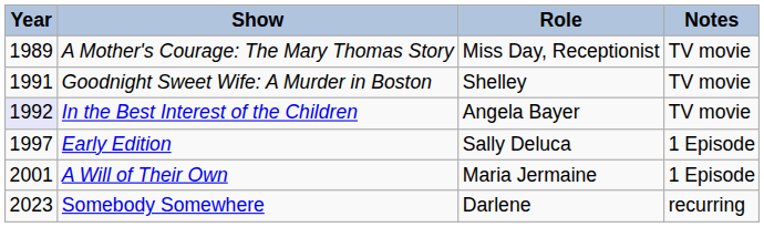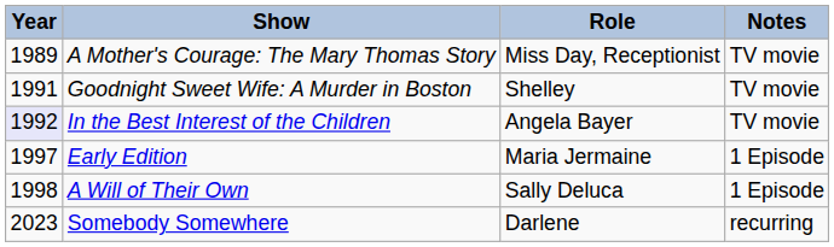 <table class="wikitable">
 <tr style="text-align:center;">
 <th style="background:#B0C4DE;">Year</th>
 <th style="background:#B0C4DE;">Show</th>
 <th style="background:#B0C4DE;">Role</th>
 <th style="background:#B0C4DE;">Notes</th>
 </tr>
 <tr>
 <td>1989</td>
 <td><em>A Mother's Courage: The Mary Thomas Story</em></td>
 <td>Miss Day, Receptionist</td>
 <td>TV movie</td>
 </tr>
 <tr>
 <td>1991</td>
 <td><em>Goodnight Sweet Wife: A Murder in Boston</em></td>
 <td>Shelley</td>
 <td>TV movie</td>
 </tr>
 <tr>
 <td style="background: lavender;">1992</td>
 <td><em><a href='#'>In the Best Interest of the Children</a></em></td>
 <td>Angela Bayer</td>
 <td>TV movie</td>
 </tr>
 <tr>
 <td>1997</td>
 <td><em><a href='#'>Early Edition</a></em></td>
-<td>Sally Deluca</td>
+<td>Maria Jermaine</td>
 <td>1 Episode</td>
 </tr>
 <tr>
-<td>2001</td>
+<td>1998</td>
 <td><em><a href='#'>A Will of Their Own</a></em></td>
-<td>Maria Jermaine</td>
+<td>Sally Deluca</td>
 <td>1 Episode</td>
 </tr>
 <tr>
 <td>2023</td>
 <td><a href='#'>Somebody Somewhere</a></td>
 <td>Darlene</td>
 <td>recurring</td>
 </tr>
 </table>
